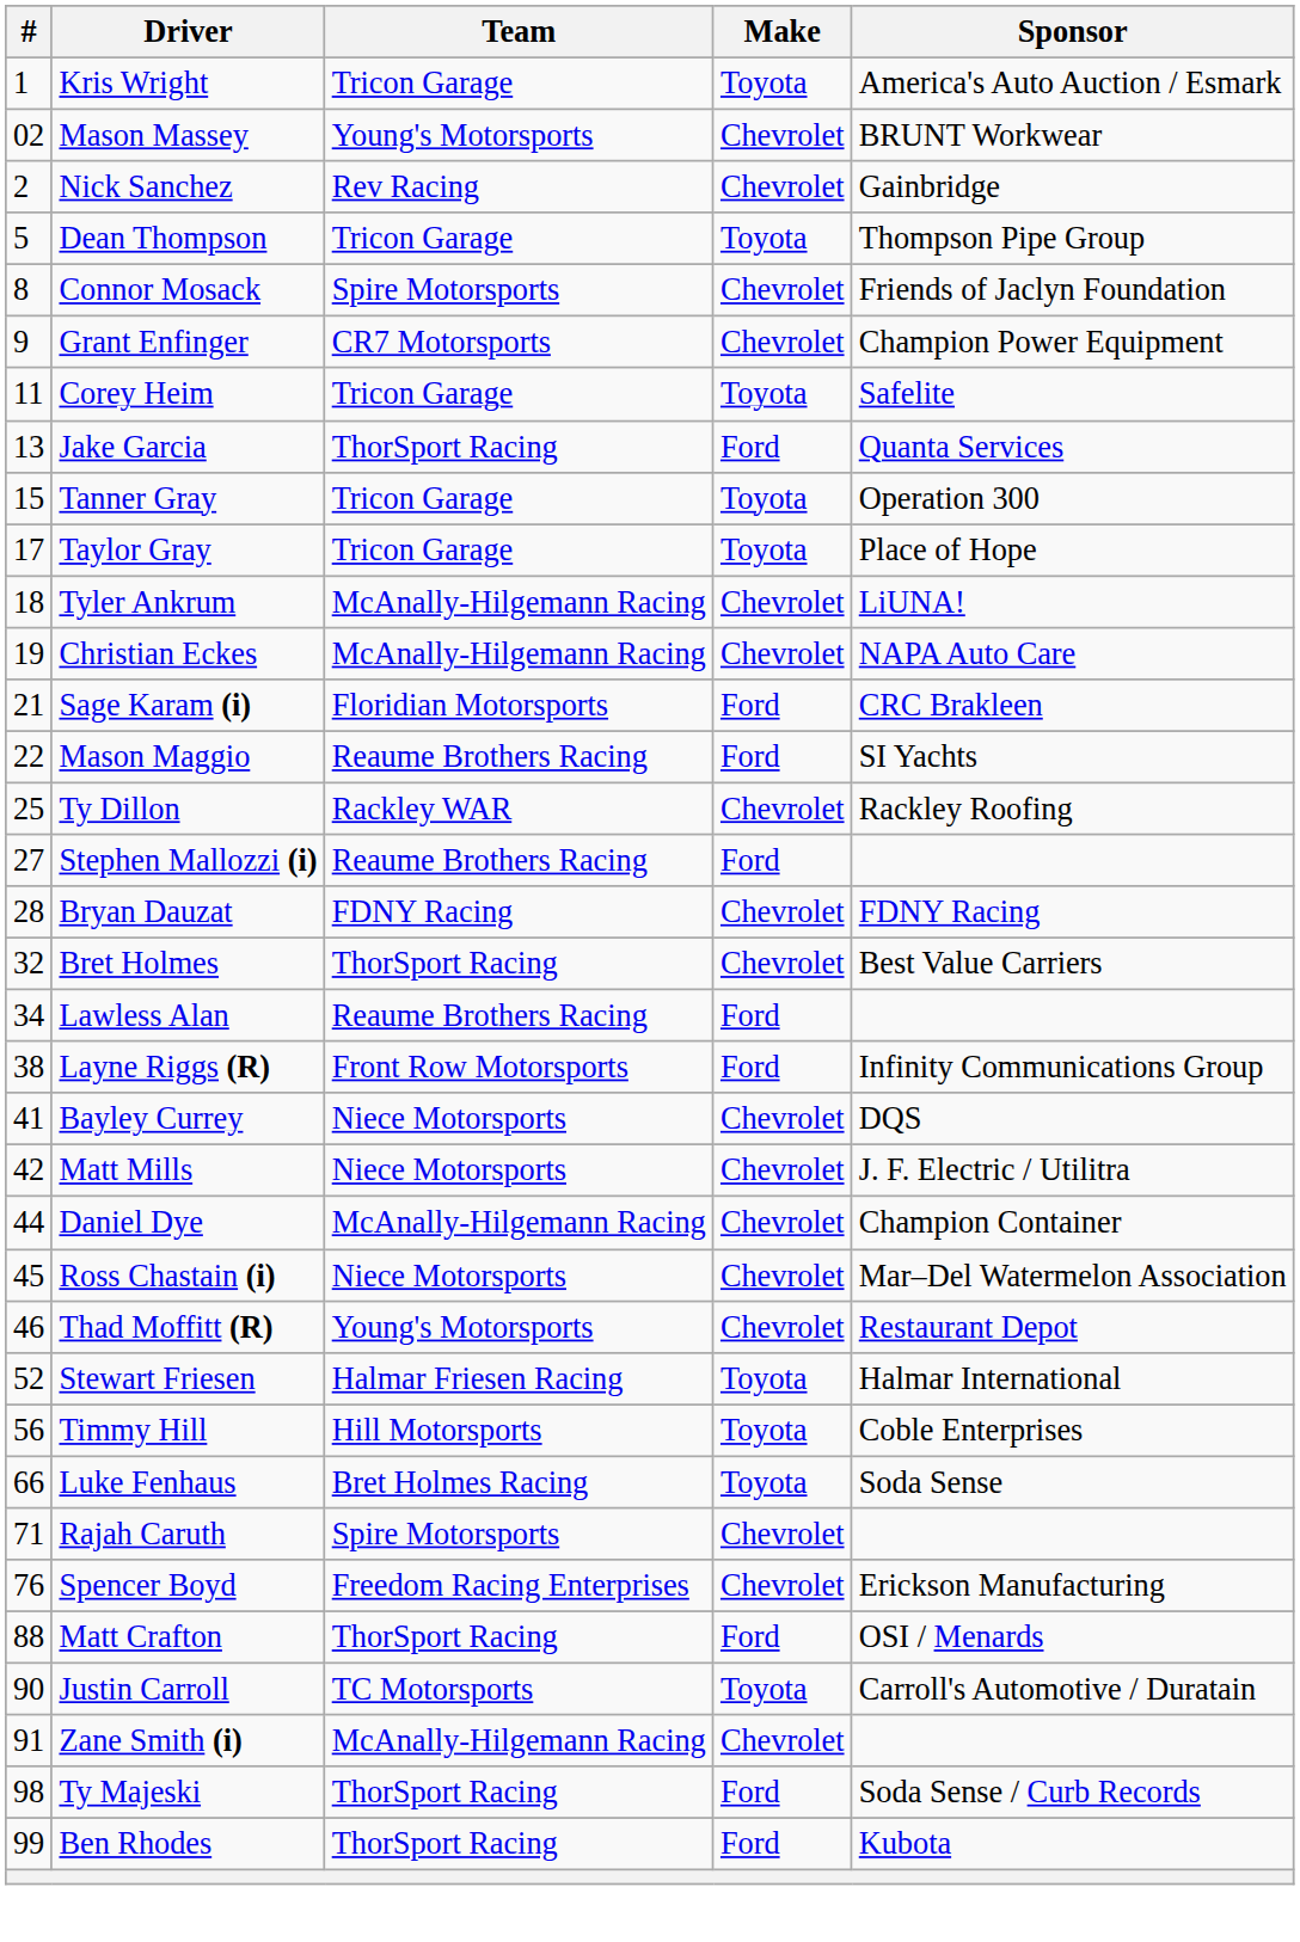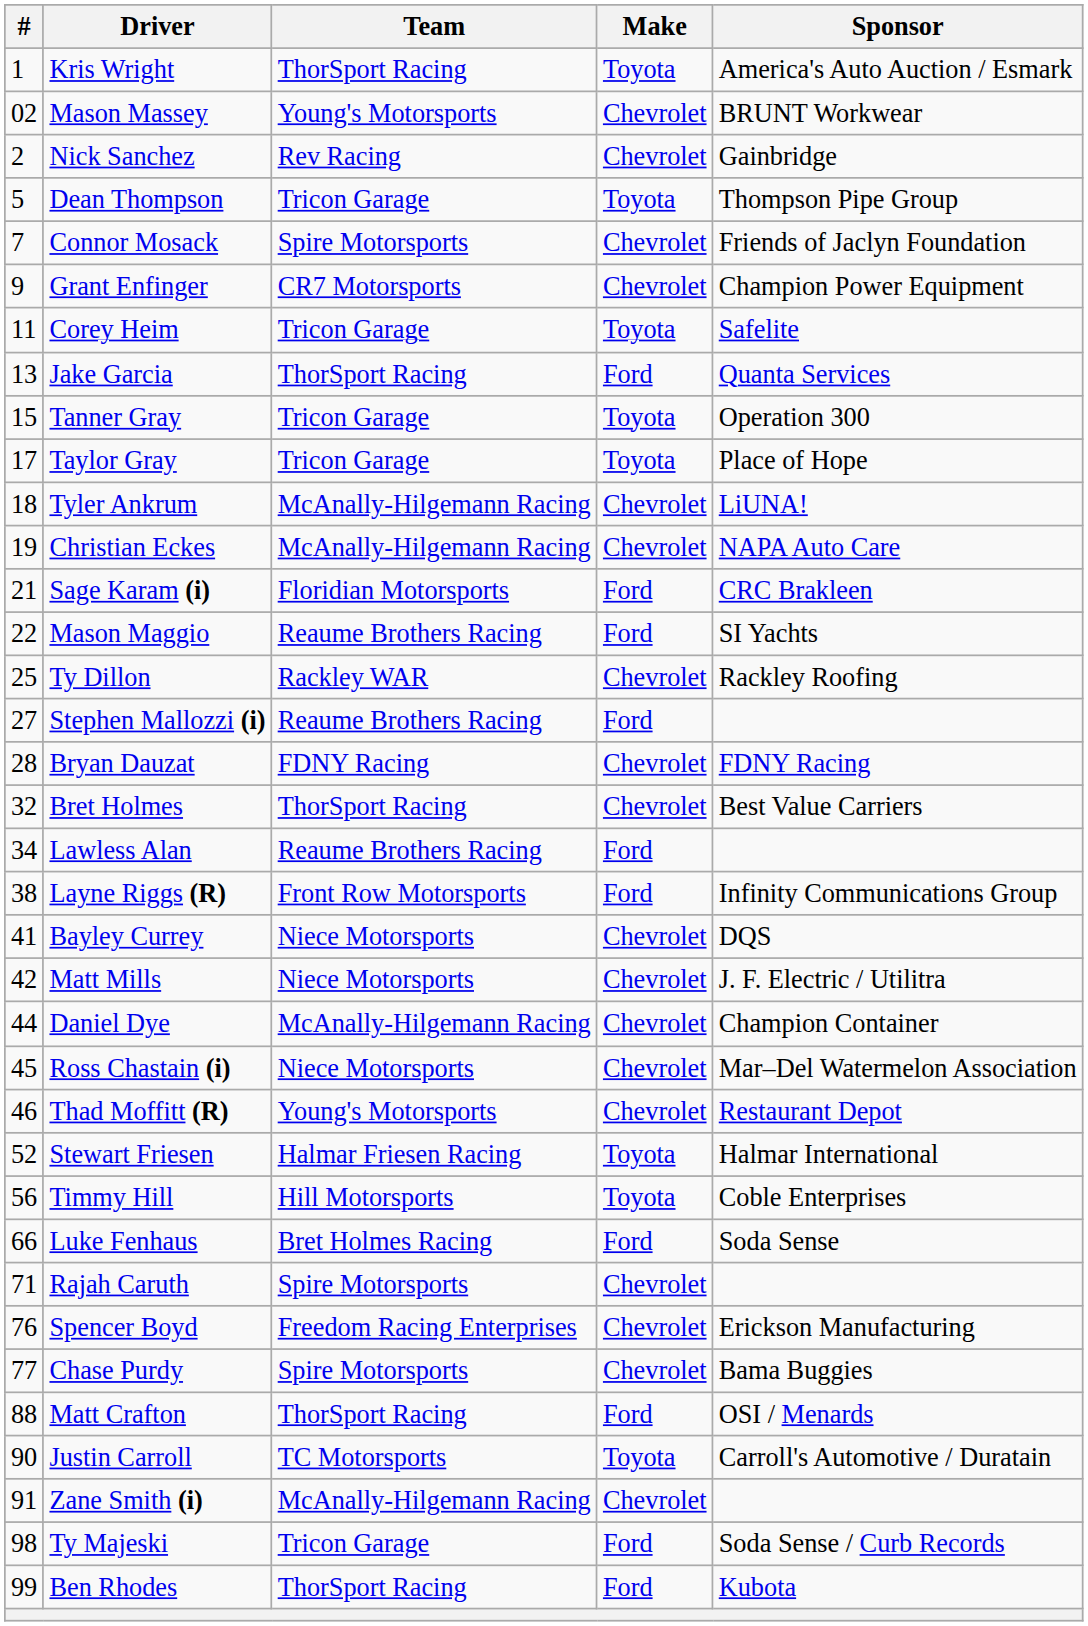 <table class="wikitable" style="font-size: 95%;">
 <tr>
 <th>#</th>
 <th>Driver</th>
 <th>Team</th>
 <th>Make</th>
 <th>Sponsor</th>
 </tr>
 <tr>
 <td>1</td>
 <td><a href='#'>Kris Wright</a></td>
-<td><a href='#'>Tricon Garage</a></td>
+<td><a href='#'>ThorSport Racing</a></td>
 <td><a href='#'>Toyota</a></td>
 <td>America's Auto Auction / Esmark</td>
 </tr>
 <tr>
 <td>02</td>
 <td><a href='#'>Mason Massey</a></td>
 <td><a href='#'>Young's Motorsports</a></td>
 <td><a href='#'>Chevrolet</a></td>
 <td>BRUNT Workwear</td>
 </tr>
 <tr>
 <td>2</td>
 <td><a href='#'>Nick Sanchez</a></td>
 <td><a href='#'>Rev Racing</a></td>
 <td><a href='#'>Chevrolet</a></td>
 <td>Gainbridge</td>
 </tr>
 <tr>
 <td>5</td>
 <td><a href='#'>Dean Thompson</a></td>
 <td><a href='#'>Tricon Garage</a></td>
 <td><a href='#'>Toyota</a></td>
 <td>Thompson Pipe Group</td>
 </tr>
 <tr>
-<td>8</td>
+<td>7</td>
 <td><a href='#'>Connor Mosack</a></td>
 <td><a href='#'>Spire Motorsports</a></td>
 <td><a href='#'>Chevrolet</a></td>
 <td>Friends of Jaclyn Foundation</td>
 </tr>
 <tr>
 <td>9</td>
 <td><a href='#'>Grant Enfinger</a></td>
 <td><a href='#'>CR7 Motorsports</a></td>
 <td><a href='#'>Chevrolet</a></td>
 <td>Champion Power Equipment</td>
 </tr>
 <tr>
 <td>11</td>
 <td><a href='#'>Corey Heim</a></td>
 <td><a href='#'>Tricon Garage</a></td>
 <td><a href='#'>Toyota</a></td>
 <td><a href='#'>Safelite</a></td>
 </tr>
 <tr>
 <td>13</td>
 <td><a href='#'>Jake Garcia</a></td>
 <td><a href='#'>ThorSport Racing</a></td>
 <td><a href='#'>Ford</a></td>
 <td><a href='#'>Quanta Services</a></td>
 </tr>
 <tr>
 <td>15</td>
 <td><a href='#'>Tanner Gray</a></td>
 <td><a href='#'>Tricon Garage</a></td>
 <td><a href='#'>Toyota</a></td>
 <td>Operation 300</td>
 </tr>
 <tr>
 <td>17</td>
 <td><a href='#'>Taylor Gray</a></td>
 <td><a href='#'>Tricon Garage</a></td>
 <td><a href='#'>Toyota</a></td>
 <td>Place of Hope</td>
 </tr>
 <tr>
 <td>18</td>
 <td><a href='#'>Tyler Ankrum</a></td>
 <td><a href='#'>McAnally-Hilgemann Racing</a></td>
 <td><a href='#'>Chevrolet</a></td>
 <td><a href='#'>LiUNA!</a></td>
 </tr>
 <tr>
 <td>19</td>
 <td><a href='#'>Christian Eckes</a></td>
 <td><a href='#'>McAnally-Hilgemann Racing</a></td>
 <td><a href='#'>Chevrolet</a></td>
 <td><a href='#'>NAPA Auto Care</a></td>
 </tr>
 <tr>
 <td>21</td>
 <td><a href='#'>Sage Karam</a> <strong>(i)</strong></td>
 <td><a href='#'>Floridian Motorsports</a></td>
 <td><a href='#'>Ford</a></td>
 <td><a href='#'>CRC Brakleen</a></td>
 </tr>
 <tr>
 <td>22</td>
 <td><a href='#'>Mason Maggio</a></td>
 <td><a href='#'>Reaume Brothers Racing</a></td>
 <td><a href='#'>Ford</a></td>
 <td>SI Yachts</td>
 </tr>
 <tr>
 <td>25</td>
 <td><a href='#'>Ty Dillon</a></td>
 <td><a href='#'>Rackley WAR</a></td>
 <td><a href='#'>Chevrolet</a></td>
 <td>Rackley Roofing</td>
 </tr>
 <tr>
 <td>27</td>
 <td><a href='#'>Stephen Mallozzi</a> <strong>(i)</strong></td>
 <td><a href='#'>Reaume Brothers Racing</a></td>
 <td><a href='#'>Ford</a></td>
 <td></td>
 </tr>
 <tr>
 <td>28</td>
 <td><a href='#'>Bryan Dauzat</a></td>
 <td><a href='#'>FDNY Racing</a></td>
 <td><a href='#'>Chevrolet</a></td>
 <td><a href='#'>FDNY Racing</a></td>
 </tr>
 <tr>
 <td>32</td>
 <td><a href='#'>Bret Holmes</a></td>
 <td><a href='#'>ThorSport Racing</a></td>
 <td><a href='#'>Chevrolet</a></td>
 <td>Best Value Carriers</td>
 </tr>
 <tr>
 <td>34</td>
 <td><a href='#'>Lawless Alan</a></td>
 <td><a href='#'>Reaume Brothers Racing</a></td>
 <td><a href='#'>Ford</a></td>
 <td></td>
 </tr>
 <tr>
 <td>38</td>
 <td><a href='#'>Layne Riggs</a> <strong>(R)</strong></td>
 <td><a href='#'>Front Row Motorsports</a></td>
 <td><a href='#'>Ford</a></td>
 <td>Infinity Communications Group</td>
 </tr>
 <tr>
 <td>41</td>
 <td><a href='#'>Bayley Currey</a></td>
 <td><a href='#'>Niece Motorsports</a></td>
 <td><a href='#'>Chevrolet</a></td>
 <td>DQS</td>
 </tr>
 <tr>
 <td>42</td>
 <td><a href='#'>Matt Mills</a></td>
 <td><a href='#'>Niece Motorsports</a></td>
 <td><a href='#'>Chevrolet</a></td>
 <td>J. F. Electric / Utilitra</td>
 </tr>
 <tr>
 <td>44</td>
 <td><a href='#'>Daniel Dye</a></td>
 <td><a href='#'>McAnally-Hilgemann Racing</a></td>
 <td><a href='#'>Chevrolet</a></td>
 <td>Champion Container</td>
 </tr>
 <tr>
 <td>45</td>
 <td nowrap><a href='#'>Ross Chastain</a> <strong>(i)</strong></td>
 <td><a href='#'>Niece Motorsports</a></td>
 <td><a href='#'>Chevrolet</a></td>
 <td>Mar–Del Watermelon Association</td>
 </tr>
 <tr>
 <td>46</td>
 <td><a href='#'>Thad Moffitt</a> <strong>(R)</strong></td>
 <td><a href='#'>Young's Motorsports</a></td>
 <td><a href='#'>Chevrolet</a></td>
 <td><a href='#'>Restaurant Depot</a></td>
 </tr>
 <tr>
 <td>52</td>
 <td><a href='#'>Stewart Friesen</a></td>
 <td><a href='#'>Halmar Friesen Racing</a></td>
 <td><a href='#'>Toyota</a></td>
 <td>Halmar International</td>
 </tr>
 <tr>
 <td>56</td>
 <td><a href='#'>Timmy Hill</a></td>
 <td><a href='#'>Hill Motorsports</a></td>
 <td><a href='#'>Toyota</a></td>
 <td>Coble Enterprises</td>
 </tr>
 <tr>
 <td>66</td>
 <td><a href='#'>Luke Fenhaus</a></td>
 <td><a href='#'>Bret Holmes Racing</a></td>
-<td><a href='#'>Toyota</a></td>
+<td><a href='#'>Ford</a></td>
 <td>Soda Sense</td>
 </tr>
 <tr>
 <td>71</td>
 <td><a href='#'>Rajah Caruth</a></td>
 <td><a href='#'>Spire Motorsports</a></td>
 <td><a href='#'>Chevrolet</a></td>
 <td></td>
 </tr>
 <tr>
 <td>76</td>
 <td><a href='#'>Spencer Boyd</a></td>
 <td nowrap><a href='#'>Freedom Racing Enterprises</a></td>
 <td><a href='#'>Chevrolet</a></td>
 <td>Erickson Manufacturing</td>
+</tr>
+<tr>
+<td>77</td>
+<td><a href='#'>Chase Purdy</a></td>
+<td><a href='#'>Spire Motorsports</a></td>
+<td><a href='#'>Chevrolet</a></td>
+<td>Bama Buggies</td>
 </tr>
 <tr>
 <td>88</td>
 <td><a href='#'>Matt Crafton</a></td>
 <td><a href='#'>ThorSport Racing</a></td>
 <td><a href='#'>Ford</a></td>
 <td>OSI / <a href='#'>Menards</a></td>
 </tr>
 <tr>
 <td>90</td>
 <td><a href='#'>Justin Carroll</a></td>
 <td><a href='#'>TC Motorsports</a></td>
 <td><a href='#'>Toyota</a></td>
 <td>Carroll's Automotive / Duratain</td>
 </tr>
 <tr>
 <td>91</td>
 <td><a href='#'>Zane Smith</a> <strong>(i)</strong></td>
 <td><a href='#'>McAnally-Hilgemann Racing</a></td>
 <td><a href='#'>Chevrolet</a></td>
 <td></td>
 </tr>
 <tr>
 <td>98</td>
 <td><a href='#'>Ty Majeski</a></td>
-<td><a href='#'>ThorSport Racing</a></td>
+<td><a href='#'>Tricon Garage</a></td>
 <td><a href='#'>Ford</a></td>
 <td nowrap>Soda Sense / <a href='#'>Curb Records</a></td>
 </tr>
 <tr>
 <td>99</td>
 <td><a href='#'>Ben Rhodes</a></td>
 <td><a href='#'>ThorSport Racing</a></td>
 <td><a href='#'>Ford</a></td>
 <td><a href='#'>Kubota</a></td>
 </tr>
 <tr>
 <th colspan="5"></th>
 </tr>
 </table>
